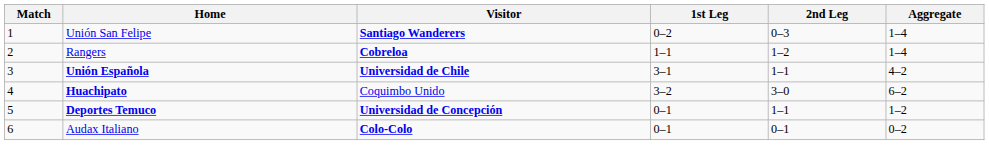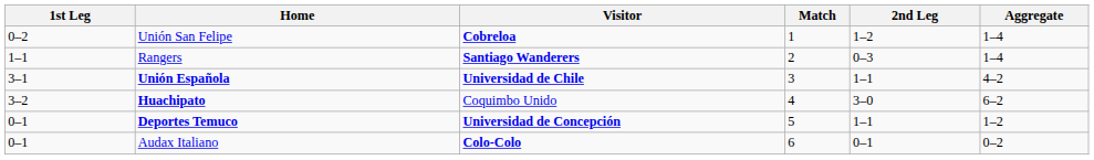 <table class="wikitable" width=65%>
 <tr>
-<th width=6%>Match</th>
+<th width=12%>1st Leg</th>
 <th width=30%>Home</th>
 <th width=30%>Visitor</th>
-<th width=12%>1st Leg</th>
+<th width=6%>Match</th>
 <th width=12%>2nd Leg</th>
 <th width=12%>Aggregate</th>
 </tr>
 <tr>
+<td>0–2</td>
+<td><a href='#'>Unión San Felipe</a></td>
+<td><strong><a href='#'>Cobreloa</a></strong></td>
 <td>1</td>
-<td><a href='#'>Unión San Felipe</a></td>
+<td>1–2</td>
+<td>1–4</td>
+</tr>
+<tr>
+<td>1–1</td>
+<td><a href='#'>Rangers</a></td>
 <td><strong><a href='#'>Santiago Wanderers</a></strong></td>
-<td>0–2</td>
+<td>2</td>
 <td>0–3</td>
 <td>1–4</td>
 </tr>
 <tr>
-<td>2</td>
-<td><a href='#'>Rangers</a></td>
-<td><strong><a href='#'>Cobreloa</a></strong></td>
-<td>1–1</td>
-<td>1–2</td>
-<td>1–4</td>
-</tr>
-<tr>
-<td>3</td>
+<td>3–1</td>
 <td><strong><a href='#'>Unión Española</a></strong></td>
 <td><strong><a href='#'>Universidad de Chile</a></strong></td>
-<td>3–1</td>
+<td>3</td>
 <td>1–1</td>
 <td>4–2</td>
 </tr>
 <tr>
-<td>4</td>
+<td>3–2</td>
 <td><strong><a href='#'>Huachipato</a></strong></td>
 <td><a href='#'>Coquimbo Unido</a></td>
-<td>3–2</td>
+<td>4</td>
 <td>3–0</td>
 <td>6–2</td>
 </tr>
 <tr>
-<td>5</td>
+<td>0–1</td>
 <td><strong><a href='#'>Deportes Temuco</a></strong></td>
 <td><strong><a href='#'>Universidad de Concepción</a></strong></td>
-<td>0–1</td>
+<td>5</td>
 <td>1–1</td>
 <td>1–2</td>
 </tr>
 <tr>
-<td>6</td>
+<td>0–1</td>
 <td><a href='#'>Audax Italiano</a></td>
 <td><strong><a href='#'>Colo-Colo</a></strong></td>
-<td>0–1</td>
+<td>6</td>
 <td>0–1</td>
 <td>0–2</td>
 </tr>
 </table>
